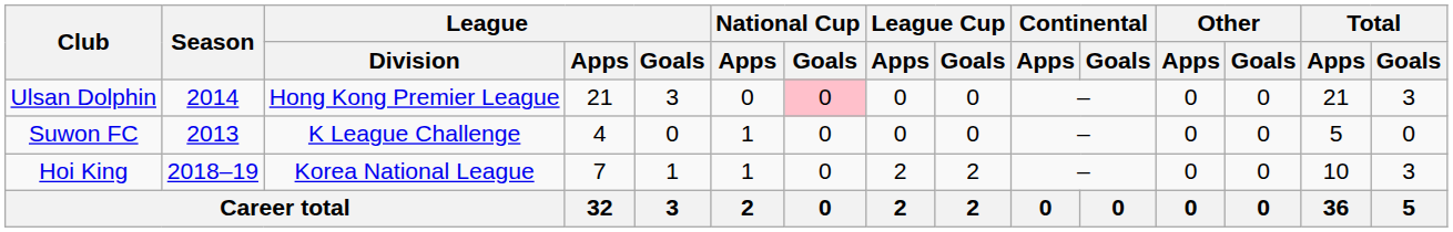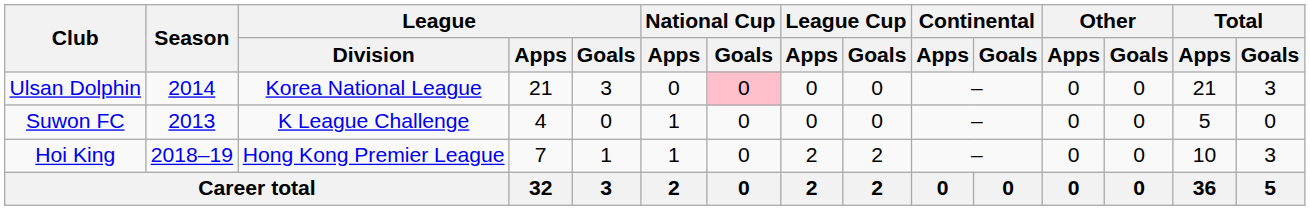 <table class="wikitable" style="text-align: center">
 <tr>
 <th rowspan="2">Club</th>
 <th rowspan="2">Season</th>
 <th colspan="3">League</th>
 <th colspan="2">National Cup</th>
 <th colspan="2">League Cup</th>
 <th colspan="2">Continental</th>
 <th colspan="2">Other</th>
 <th colspan="2">Total</th>
 </tr>
 <tr>
 <th>Division</th>
 <th>Apps</th>
 <th>Goals</th>
 <th>Apps</th>
 <th>Goals</th>
 <th>Apps</th>
 <th>Goals</th>
 <th>Apps</th>
 <th>Goals</th>
 <th>Apps</th>
 <th>Goals</th>
 <th>Apps</th>
 <th>Goals</th>
 </tr>
 <tr>
 <td><a href='#'>Ulsan Dolphin</a></td>
 <td><a href='#'>2014</a></td>
-<td><a href='#'>Hong Kong Premier League</a></td>
+<td><a href='#'>Korea National League</a></td>
 <td>21</td>
 <td>3</td>
 <td>0</td>
 <td style="background: pink;">0</td>
 <td>0</td>
 <td>0</td>
 <td colspan="2">–</td>
 <td>0</td>
 <td>0</td>
 <td>21</td>
 <td>3</td>
 </tr>
 <tr>
 <td><a href='#'>Suwon FC</a></td>
 <td><a href='#'>2013</a></td>
 <td><a href='#'>K League Challenge</a></td>
 <td>4</td>
 <td>0</td>
 <td>1</td>
 <td>0</td>
 <td>0</td>
 <td>0</td>
 <td colspan="2">–</td>
 <td>0</td>
 <td>0</td>
 <td>5</td>
 <td>0</td>
 </tr>
 <tr>
 <td><a href='#'>Hoi King</a></td>
 <td><a href='#'>2018–19</a></td>
-<td><a href='#'>Korea National League</a></td>
+<td><a href='#'>Hong Kong Premier League</a></td>
 <td>7</td>
 <td>1</td>
 <td>1</td>
 <td>0</td>
 <td>2</td>
 <td>2</td>
 <td colspan="2">–</td>
 <td>0</td>
 <td>0</td>
 <td>10</td>
 <td>3</td>
 </tr>
 <tr>
 <th colspan=3>Career total</th>
 <th>32</th>
 <th>3</th>
 <th>2</th>
 <th>0</th>
 <th>2</th>
 <th>2</th>
 <th>0</th>
 <th>0</th>
 <th>0</th>
 <th>0</th>
 <th>36</th>
 <th>5</th>
 </tr>
 </table>
